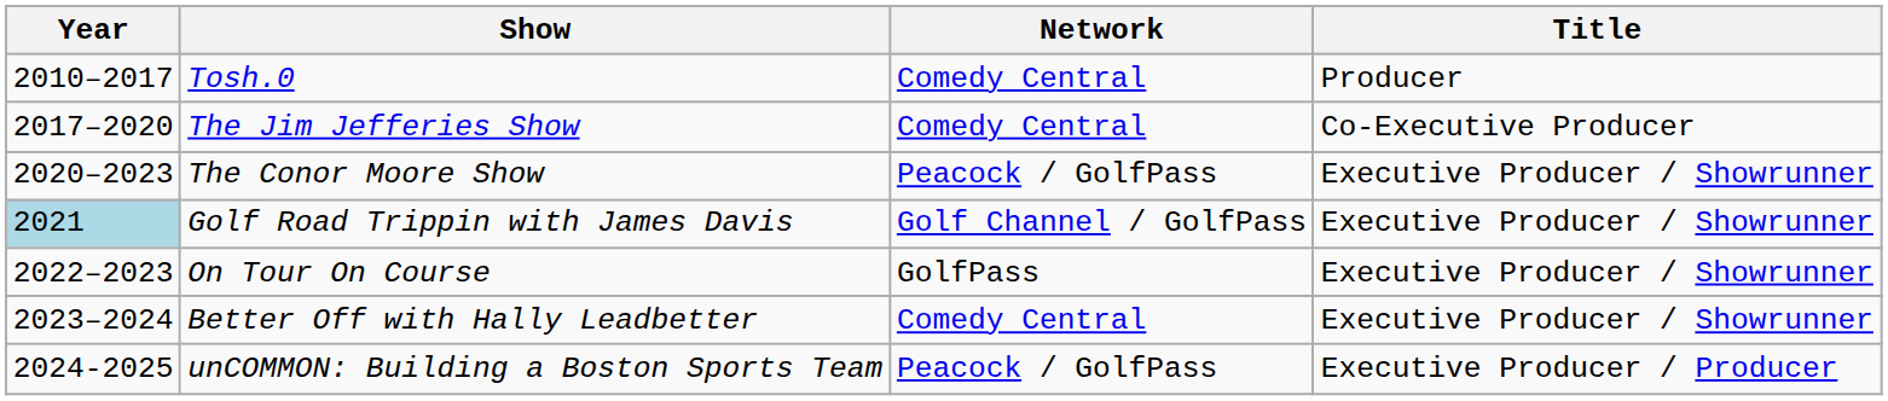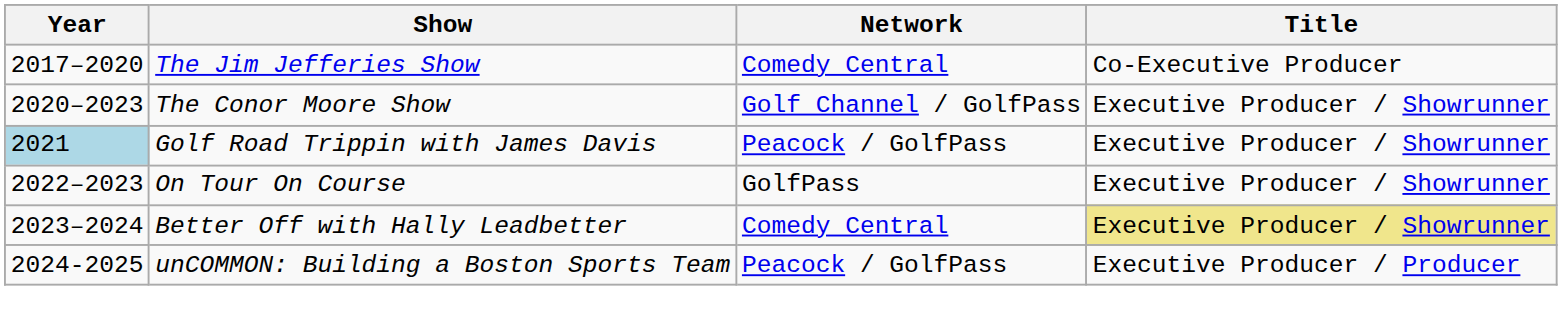 <table class="wikitable">
 <tr>
 <th>Year</th>
 <th>Show</th>
 <th>Network</th>
 <th>Title</th>
-</tr>
-<tr>
-<td>2010–2017</td>
-<td><em><a href='#'>Tosh.0</a></em></td>
-<td><a href='#'>Comedy Central</a></td>
-<td>Producer</td>
 </tr>
 <tr>
 <td>2017–2020</td>
 <td><em><a href='#'>The Jim Jefferies Show</a></em></td>
 <td><a href='#'>Comedy Central</a></td>
 <td>Co-Executive Producer</td>
 </tr>
 <tr>
 <td>2020–2023</td>
 <td><em>The Conor Moore Show</em></td>
-<td><a href='#'>Peacock</a> / GolfPass</td>
+<td><a href='#'>Golf Channel</a> / GolfPass</td>
 <td>Executive Producer / <a href='#'>Showrunner</a></td>
 </tr>
 <tr>
 <td style="background: lightblue;">2021</td>
 <td><em>Golf Road Trippin with James Davis</em></td>
-<td><a href='#'>Golf Channel</a> / GolfPass</td>
+<td><a href='#'>Peacock</a> / GolfPass</td>
 <td>Executive Producer / <a href='#'>Showrunner</a></td>
 </tr>
 <tr>
 <td>2022–2023</td>
 <td><em>On Tour On Course</em></td>
 <td>GolfPass</td>
 <td>Executive Producer / <a href='#'>Showrunner</a></td>
 </tr>
 <tr>
 <td>2023–2024</td>
 <td><em>Better Off with Hally Leadbetter</em></td>
 <td><a href='#'>Comedy Central</a></td>
-<td>Executive Producer / <a href='#'>Showrunner</a></td>
+<td style="background: khaki;">Executive Producer / <a href='#'>Showrunner</a></td>
 </tr>
 <tr>
 <td>2024-2025</td>
 <td><em>unCOMMON: Building a Boston Sports Team</em></td>
 <td><a href='#'>Peacock</a> / GolfPass</td>
 <td>Executive Producer / <a href='#'>Producer</a></td>
 </tr>
 </table>
